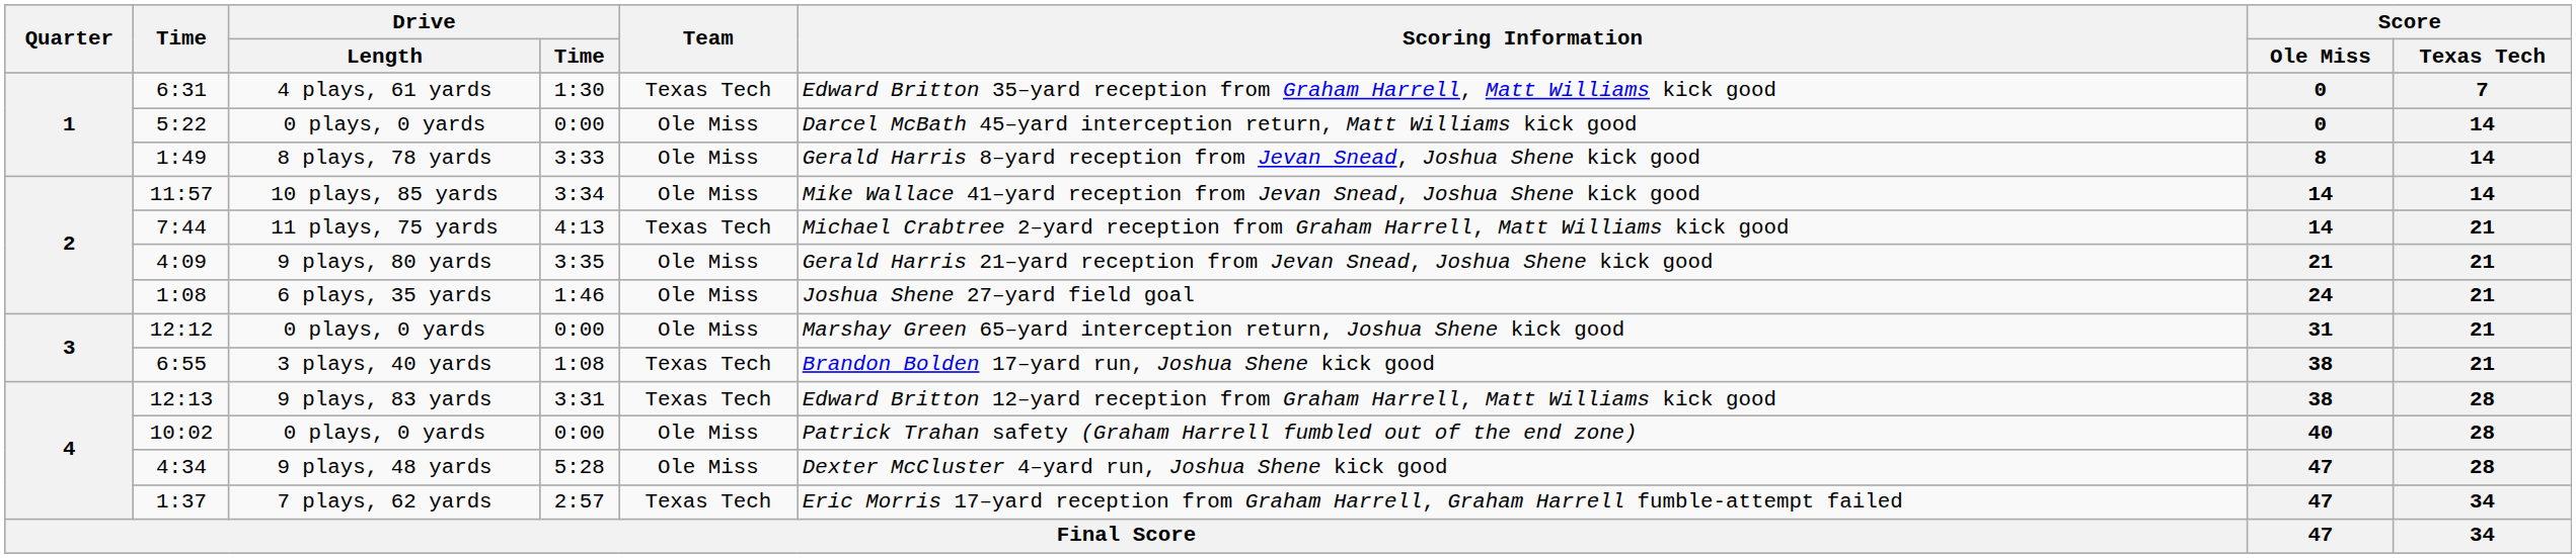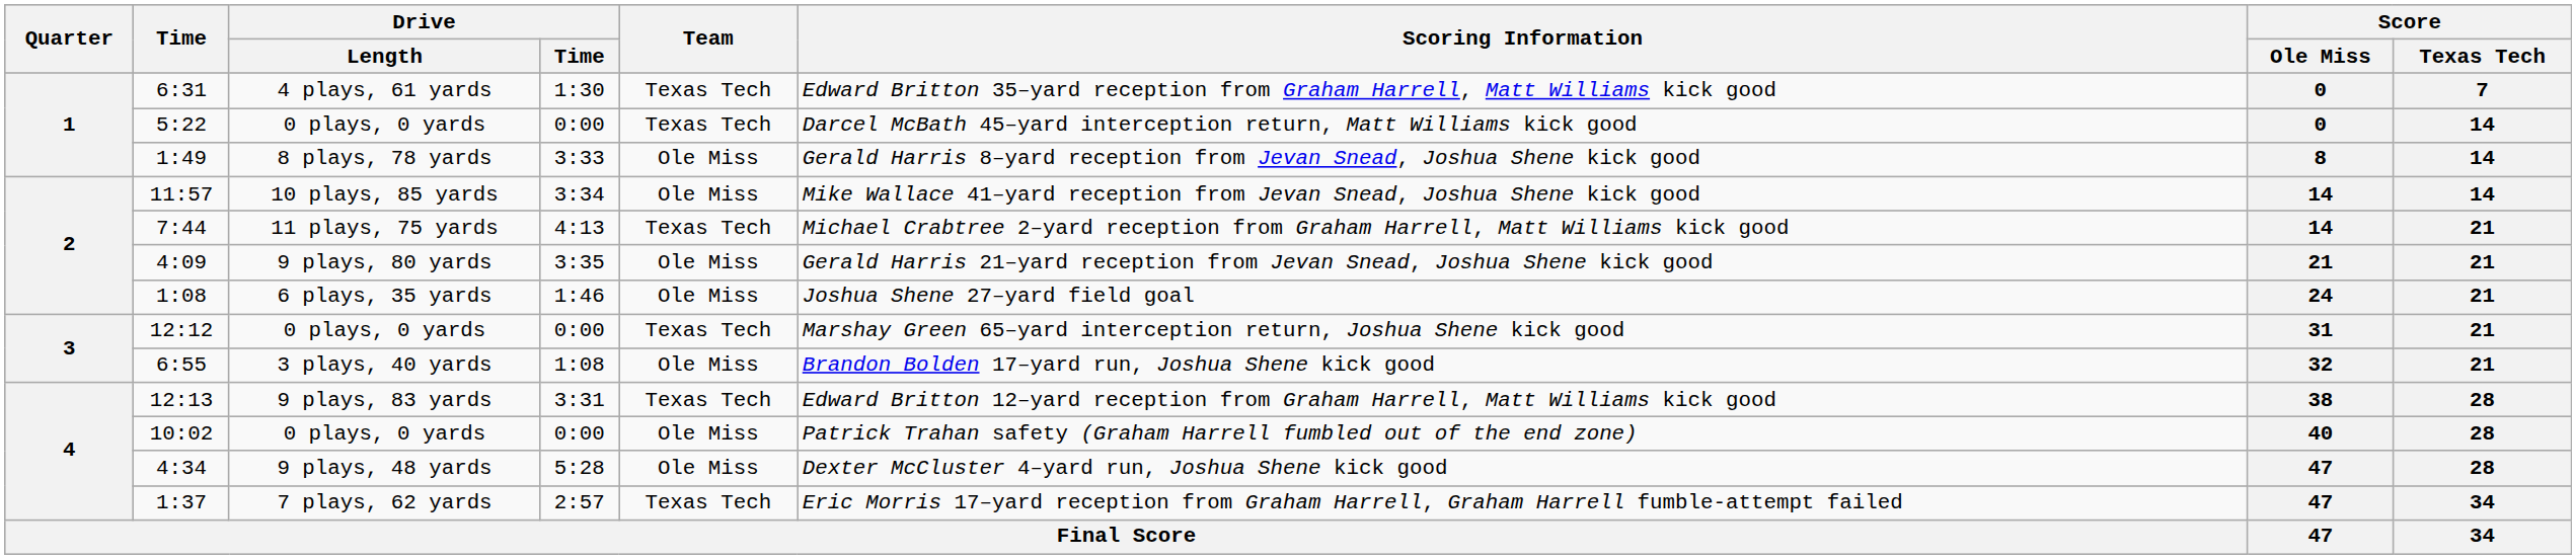 <table class=wikitable style="text-align:center;" width=100%>
 <tr>
 <th rowspan=2>Quarter</th>
 <th rowspan=2>Time</th>
 <th colspan=2>Drive</th>
 <th rowspan=2>Team</th>
 <th rowspan=2>Scoring Information</th>
 <th colspan=2>Score</th>
 </tr>
 <tr>
 <th>Length</th>
 <th>Time</th>
 <th>Ole Miss</th>
 <th>Texas Tech</th>
 </tr>
 <tr>
 <th rowspan=3>1</th>
 <td>6:31</td>
 <td>4 plays, 61 yards</td>
 <td>1:30</td>
 <td>Texas Tech</td>
 <td align=left><em>Edward Britton</em> 35–yard reception from <em><a href='#'>Graham Harrell</a></em>, <em><a href='#'>Matt Williams</a></em> kick good</td>
 <th>0</th>
 <th>7</th>
 </tr>
 <tr>
 <td>5:22</td>
 <td>0 plays, 0 yards</td>
 <td>0:00</td>
-<td>Ole Miss</td>
+<td>Texas Tech</td>
 <td align=left><em>Darcel McBath</em> 45–yard interception return, <em>Matt Williams</em> kick good</td>
 <th>0</th>
 <th>14</th>
 </tr>
 <tr>
 <td>1:49</td>
 <td>8 plays, 78 yards</td>
 <td>3:33</td>
 <td>Ole Miss</td>
 <td align=left><em>Gerald Harris</em> 8–yard reception from <em><a href='#'>Jevan Snead</a></em>, <em>Joshua Shene</em> kick good</td>
 <th>8</th>
 <th>14</th>
 </tr>
 <tr>
 <th rowspan=4>2</th>
 <td>11:57</td>
 <td>10 plays, 85 yards</td>
 <td>3:34</td>
 <td>Ole Miss</td>
 <td align=left><em>Mike Wallace</em> 41–yard reception from <em>Jevan Snead</em>, <em>Joshua Shene</em> kick good</td>
 <th>14</th>
 <th>14</th>
 </tr>
 <tr>
 <td>7:44</td>
 <td>11 plays, 75 yards</td>
 <td>4:13</td>
 <td>Texas Tech</td>
 <td align=left><em>Michael Crabtree</em> 2–yard reception from <em>Graham Harrell</em>, <em>Matt Williams</em> kick good</td>
 <th>14</th>
 <th>21</th>
 </tr>
 <tr>
 <td>4:09</td>
 <td>9 plays, 80 yards</td>
 <td>3:35</td>
 <td>Ole Miss</td>
 <td align=left><em>Gerald Harris</em> 21–yard reception from <em>Jevan Snead</em>, <em>Joshua Shene</em> kick good</td>
 <th>21</th>
 <th>21</th>
 </tr>
 <tr>
 <td>1:08</td>
 <td>6 plays, 35 yards</td>
 <td>1:46</td>
 <td>Ole Miss</td>
 <td align=left><em>Joshua Shene</em> 27–yard field goal</td>
 <th>24</th>
 <th>21</th>
 </tr>
 <tr>
 <th rowspan=2>3</th>
 <td>12:12</td>
 <td>0 plays, 0 yards</td>
 <td>0:00</td>
-<td>Ole Miss</td>
+<td>Texas Tech</td>
 <td align=left><em>Marshay Green</em> 65–yard interception return, <em>Joshua Shene</em> kick good</td>
 <th>31</th>
 <th>21</th>
 </tr>
 <tr>
 <td>6:55</td>
 <td>3 plays, 40 yards</td>
 <td>1:08</td>
-<td>Texas Tech</td>
+<td>Ole Miss</td>
 <td align=left><em><a href='#'>Brandon Bolden</a></em> 17–yard run, <em>Joshua Shene</em> kick good</td>
-<th>38</th>
+<th>32</th>
 <th>21</th>
 </tr>
 <tr>
 <th rowspan=4>4</th>
 <td>12:13</td>
 <td>9 plays, 83 yards</td>
 <td>3:31</td>
 <td>Texas Tech</td>
 <td align=left><em>Edward Britton</em> 12–yard reception from <em>Graham Harrell</em>, <em>Matt Williams</em> kick good</td>
 <th>38</th>
 <th>28</th>
 </tr>
 <tr>
 <td>10:02</td>
 <td>0 plays, 0 yards</td>
 <td>0:00</td>
 <td>Ole Miss</td>
 <td align=left><em>Patrick Trahan</em> safety <em>(Graham Harrell fumbled out of the end zone)</em></td>
 <th>40</th>
 <th>28</th>
 </tr>
 <tr>
 <td>4:34</td>
 <td>9 plays, 48 yards</td>
 <td>5:28</td>
 <td>Ole Miss</td>
 <td align=left><em>Dexter McCluster</em> 4–yard run, <em>Joshua Shene</em> kick good</td>
 <th>47</th>
 <th>28</th>
 </tr>
 <tr>
 <td>1:37</td>
 <td>7 plays, 62 yards</td>
 <td>2:57</td>
 <td>Texas Tech</td>
 <td align=left><em>Eric Morris</em> 17–yard reception from <em>Graham Harrell</em>, <em>Graham Harrell</em> fumble-attempt failed</td>
 <th>47</th>
 <th>34</th>
 </tr>
 <tr>
 <th colspan=6>Final Score</th>
 <th>47</th>
 <th>34</th>
 </tr>
 </table>
